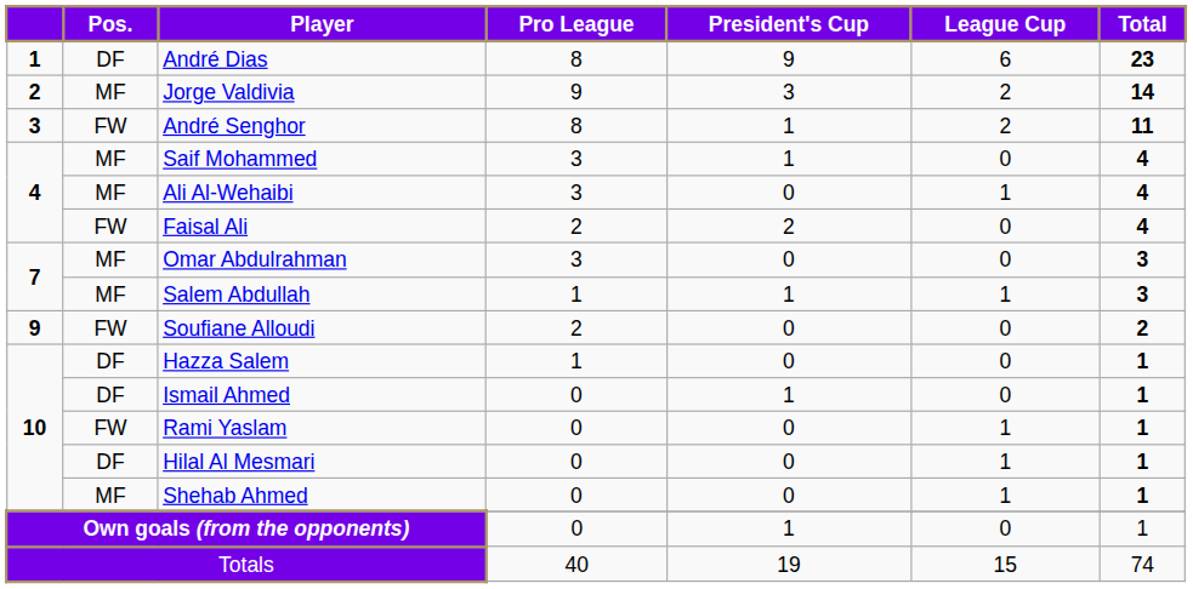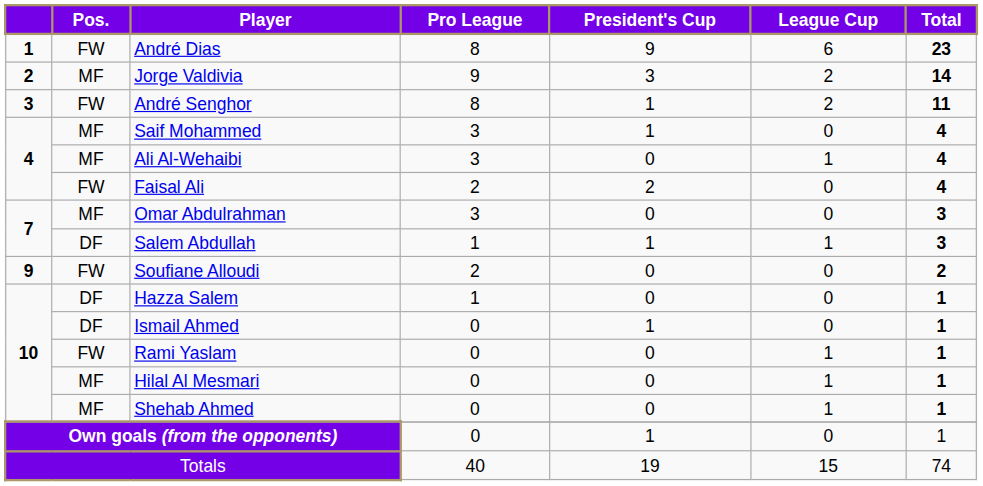 <table class="wikitable" style="width:67%; text-align:center; font-size:95%;">
 <tr>
 <th style="color:#FFFFFF; background: #7300E6; border:2px solid #AB9767;"></th>
 <th style="color:#FFFFFF; background: #7300E6; border:2px solid #AB9767;">Pos.</th>
 <th style="color:#FFFFFF; background: #7300E6; border:2px solid #AB9767;">Player</th>
 <th style="color:#FFFFFF; background: #7300E6; border:2px solid #AB9767;">Pro League</th>
 <th style="color:#FFFFFF; background: #7300E6; border:2px solid #AB9767;">President's Cup</th>
 <th style="color:#FFFFFF; background: #7300E6; border:2px solid #AB9767;">League Cup</th>
 <th style="color:#FFFFFF; background: #7300E6; border:2px solid #AB9767;">Total</th>
 </tr>
 <tr>
 <td><strong>1</strong></td>
-<td>DF</td>
+<td>FW</td>
 <td align="left"> <a href='#'>André Dias</a></td>
 <td>8</td>
 <td>9</td>
 <td>6</td>
 <td><strong>23</strong></td>
 </tr>
 <tr>
 <td><strong>2</strong></td>
 <td>MF</td>
 <td align="left"> <a href='#'>Jorge Valdivia</a></td>
 <td>9</td>
 <td>3</td>
 <td>2</td>
 <td><strong>14</strong></td>
 </tr>
 <tr>
 <td><strong>3</strong></td>
 <td>FW</td>
 <td align="left"> <a href='#'>André Senghor</a></td>
 <td>8</td>
 <td>1</td>
 <td>2</td>
 <td><strong>11</strong></td>
 </tr>
 <tr>
 <td rowspan=3><strong>4</strong></td>
 <td>MF</td>
 <td align="left"> <a href='#'>Saif Mohammed</a></td>
 <td>3</td>
 <td>1</td>
 <td>0</td>
 <td><strong>4</strong></td>
 </tr>
 <tr>
 <td>MF</td>
 <td align="left"> <a href='#'>Ali Al-Wehaibi</a></td>
 <td>3</td>
 <td>0</td>
 <td>1</td>
 <td><strong>4</strong></td>
 </tr>
 <tr>
 <td>FW</td>
 <td align="left"> <a href='#'>Faisal Ali</a></td>
 <td>2</td>
 <td>2</td>
 <td>0</td>
 <td><strong>4</strong></td>
 </tr>
 <tr>
 <td rowspan=2><strong>7</strong></td>
 <td>MF</td>
 <td align="left"> <a href='#'>Omar Abdulrahman</a></td>
 <td>3</td>
 <td>0</td>
 <td>0</td>
 <td><strong>3</strong></td>
 </tr>
 <tr>
-<td>MF</td>
+<td>DF</td>
 <td align="left"> <a href='#'>Salem Abdullah</a></td>
 <td>1</td>
 <td>1</td>
 <td>1</td>
 <td><strong>3</strong></td>
 </tr>
 <tr>
 <td><strong>9</strong></td>
 <td>FW</td>
 <td align="left"> <a href='#'>Soufiane Alloudi</a></td>
 <td>2</td>
 <td>0</td>
 <td>0</td>
 <td><strong>2</strong></td>
 </tr>
 <tr>
 <td rowspan=5><strong>10</strong></td>
 <td>DF</td>
 <td align="left"> <a href='#'>Hazza Salem</a></td>
 <td>1</td>
 <td>0</td>
 <td>0</td>
 <td><strong>1</strong></td>
 </tr>
 <tr>
 <td>DF</td>
 <td align="left"> <a href='#'>Ismail Ahmed</a></td>
 <td>0</td>
 <td>1</td>
 <td>0</td>
 <td><strong>1</strong></td>
 </tr>
 <tr>
 <td>FW</td>
 <td align="left"> <a href='#'>Rami Yaslam</a></td>
 <td>0</td>
 <td>0</td>
 <td>1</td>
 <td><strong>1</strong></td>
 </tr>
 <tr>
-<td>DF</td>
+<td>MF</td>
 <td align="left"> <a href='#'>Hilal Al Mesmari</a></td>
 <td>0</td>
 <td>0</td>
 <td>1</td>
 <td><strong>1</strong></td>
 </tr>
 <tr>
 <td>MF</td>
 <td align="left"> <a href='#'>Shehab Ahmed</a></td>
 <td>0</td>
 <td>0</td>
 <td>1</td>
 <td><strong>1</strong></td>
 </tr>
 <tr>
 </tr>
 <tr class="sortbottom">
 <td style="color:#FFFFFF; background: #7300E6; border:2px solid #AB9767"; colspan=3><strong>Own goals <em>(from the opponents)<strong><em></td>
 <td>0</td>
 <td>1</td>
 <td>0</td>
 <td></strong>1<strong></td>
 </tr>
 <tr class="sortbottom">
 <td style="color:#FFFFFF; background: #7300E6; border:2px solid #AB9767"; colspan=3></strong>Totals<strong></td>
 <td></strong>40<strong></td>
 <td></strong>19<strong></td>
 <td></strong>15<strong></td>
 <td></strong>74<strong></td>
 </tr>
 </table>
